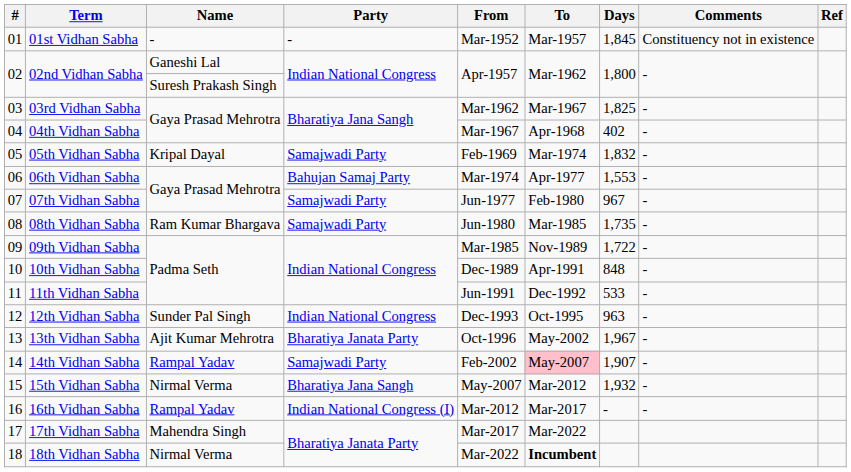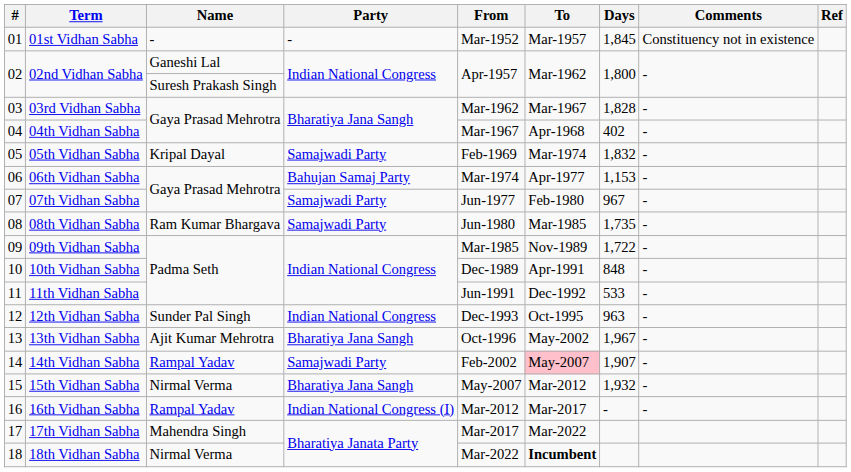 <table class="wikitable sortable">
 <tr>
 <th>#</th>
 <th><a href='#'>Term</a></th>
 <th>Name</th>
 <th>Party</th>
 <th>From</th>
 <th>To</th>
 <th>Days</th>
 <th>Comments</th>
 <th>Ref</th>
 </tr>
 <tr>
 <td>01</td>
 <td><a href='#'>01st Vidhan Sabha</a></td>
 <td>-</td>
 <td>-</td>
 <td>Mar-1952</td>
 <td>Mar-1957</td>
 <td>1,845</td>
 <td>Constituency not in existence</td>
 <td></td>
 </tr>
 <tr>
 <td rowspan="2">02</td>
 <td rowspan="2"><a href='#'>02nd Vidhan Sabha</a></td>
 <td>Ganeshi  Lal</td>
 <td rowspan="2"><a href='#'>Indian National Congress</a></td>
 <td rowspan="2">Apr-1957</td>
 <td rowspan="2">Mar-1962</td>
 <td rowspan="2">1,800</td>
 <td rowspan="2">-</td>
 <td rowspan="2"></td>
 </tr>
 <tr>
 <td>Suresh  Prakash Singh</td>
 </tr>
 <tr>
 <td>03</td>
 <td><a href='#'>03rd Vidhan Sabha</a></td>
 <td rowspan="2">Gaya Prasad Mehrotra</td>
 <td rowspan="2"><a href='#'>Bharatiya Jana Sangh</a></td>
 <td>Mar-1962</td>
 <td>Mar-1967</td>
-<td>1,825</td>
+<td>1,828</td>
 <td>-</td>
 <td></td>
 </tr>
 <tr>
 <td>04</td>
 <td><a href='#'>04th Vidhan Sabha</a></td>
 <td>Mar-1967</td>
 <td>Apr-1968</td>
 <td>402</td>
 <td>-</td>
 <td></td>
 </tr>
 <tr>
 <td>05</td>
 <td><a href='#'>05th Vidhan Sabha</a></td>
 <td>Kripal  Dayal</td>
 <td><a href='#'>Samajwadi Party</a></td>
 <td>Feb-1969</td>
 <td>Mar-1974</td>
 <td>1,832</td>
 <td>-</td>
 <td></td>
 </tr>
 <tr>
 <td>06</td>
 <td><a href='#'>06th Vidhan Sabha</a></td>
 <td rowspan="2">Gaya Prasad Mehrotra</td>
 <td><a href='#'>Bahujan Samaj Party</a></td>
 <td>Mar-1974</td>
 <td>Apr-1977</td>
-<td>1,553</td>
+<td>1,153</td>
 <td>-</td>
 <td></td>
 </tr>
 <tr>
 <td>07</td>
 <td><a href='#'>07th Vidhan Sabha</a></td>
 <td><a href='#'>Samajwadi Party</a></td>
 <td>Jun-1977</td>
 <td>Feb-1980</td>
 <td>967</td>
 <td>-</td>
 <td></td>
 </tr>
 <tr>
 <td>08</td>
 <td><a href='#'>08th Vidhan Sabha</a></td>
 <td>Ram Kumar  Bhargava</td>
 <td><a href='#'>Samajwadi Party</a></td>
 <td>Jun-1980</td>
 <td>Mar-1985</td>
 <td>1,735</td>
 <td>-</td>
 <td></td>
 </tr>
 <tr>
 <td>09</td>
 <td><a href='#'>09th Vidhan Sabha</a></td>
 <td rowspan="3">Padma  Seth</td>
 <td rowspan="3"><a href='#'>Indian National Congress</a></td>
 <td>Mar-1985</td>
 <td>Nov-1989</td>
 <td>1,722</td>
 <td>-</td>
 <td></td>
 </tr>
 <tr>
 <td>10</td>
 <td><a href='#'>10th Vidhan Sabha</a></td>
 <td>Dec-1989</td>
 <td>Apr-1991</td>
 <td>848</td>
 <td>-</td>
 <td></td>
 </tr>
 <tr>
 <td>11</td>
 <td><a href='#'>11th Vidhan Sabha</a></td>
 <td>Jun-1991</td>
 <td>Dec-1992</td>
 <td>533</td>
 <td>-</td>
 <td></td>
 </tr>
 <tr>
 <td>12</td>
 <td><a href='#'>12th Vidhan Sabha</a></td>
 <td>Sunder  Pal Singh</td>
 <td><a href='#'>Indian National Congress</a></td>
 <td>Dec-1993</td>
 <td>Oct-1995</td>
 <td>963</td>
 <td>-</td>
 <td></td>
 </tr>
 <tr>
 <td>13</td>
 <td><a href='#'>13th Vidhan Sabha</a></td>
 <td>Ajit  Kumar Mehrotra</td>
-<td><a href='#'>Bharatiya Janata Party</a></td>
+<td><a href='#'>Bharatiya Jana Sangh</a></td>
 <td>Oct-1996</td>
 <td>May-2002</td>
 <td>1,967</td>
 <td>-</td>
 <td></td>
 </tr>
 <tr>
 <td>14</td>
 <td><a href='#'>14th Vidhan Sabha</a></td>
 <td><a href='#'>Rampal Yadav</a></td>
 <td><a href='#'>Samajwadi Party</a></td>
 <td>Feb-2002</td>
 <td style="background: pink;">May-2007</td>
 <td>1,907</td>
 <td>-</td>
 <td></td>
 </tr>
 <tr>
 <td>15</td>
 <td><a href='#'>15th Vidhan Sabha</a></td>
 <td>Nirmal Verma</td>
 <td><a href='#'>Bharatiya Jana Sangh</a></td>
 <td>May-2007</td>
 <td>Mar-2012</td>
 <td>1,932</td>
 <td>-</td>
 <td></td>
 </tr>
 <tr>
 <td>16</td>
 <td><a href='#'>16th Vidhan Sabha</a></td>
 <td><a href='#'>Rampal Yadav</a></td>
 <td><a href='#'>Indian National Congress (I)</a></td>
 <td>Mar-2012</td>
 <td>Mar-2017</td>
 <td>-</td>
 <td>-</td>
 <td></td>
 </tr>
 <tr>
 <td>17</td>
 <td><a href='#'>17th Vidhan Sabha</a></td>
 <td>Mahendra Singh</td>
 <td rowspan="2"><a href='#'>Bharatiya Janata Party</a></td>
 <td>Mar-2017</td>
 <td>Mar-2022</td>
 <td></td>
 <td></td>
 <td></td>
 </tr>
 <tr>
 <td>18</td>
 <td><a href='#'>18th Vidhan Sabha</a></td>
 <td>Nirmal Verma</td>
 <td>Mar-2022</td>
 <td><strong>Incumbent</strong></td>
 <td></td>
 <td></td>
 <td></td>
 </tr>
 </table>
